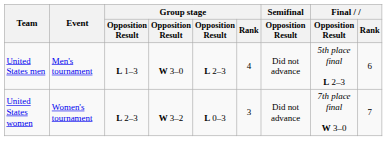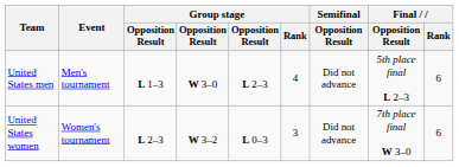 <table class=wikitable style=font-size:90%;text-align:center>
 <tr>
 <th rowspan=2>Team</th>
 <th rowspan=2>Event</th>
 <th colspan=4>Group stage</th>
 <th>Semifinal</th>
 <th colspan=2>Final /  / </th>
 </tr>
 <tr style=font-size:95%>
 <th>Opposition<br>Result</th>
 <th>Opposition<br>Result</th>
 <th>Opposition<br>Result</th>
 <th>Rank</th>
 <th>Opposition<br>Result</th>
 <th>Opposition<br>Result</th>
 <th>Rank</th>
 </tr>
 <tr>
 <td align=left><a href='#'>United States men</a></td>
 <td align=left><a href='#'>Men's tournament</a></td>
 <td><br><strong>L</strong> 1–3</td>
 <td><br><strong>W</strong> 3–0</td>
 <td><br><strong>L</strong> 2–3</td>
 <td>4</td>
 <td>Did not advance</td>
 <td><em>5th place final</em><br><br><strong>L</strong> 2–3</td>
 <td>6</td>
 </tr>
 <tr>
 <td align=left><a href='#'>United States women</a></td>
 <td align=left><a href='#'>Women's tournament</a></td>
 <td><br><strong>L</strong> 2–3</td>
 <td><br><strong>W</strong> 3–2</td>
 <td><br><strong>L</strong> 0–3</td>
 <td>3</td>
 <td>Did not advance</td>
 <td><em>7th place final</em><br><br><strong>W</strong> 3–0</td>
-<td>7</td>
+<td>6</td>
 </tr>
 </table>
